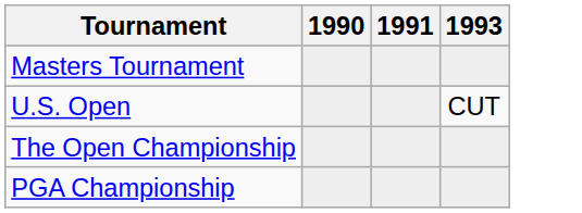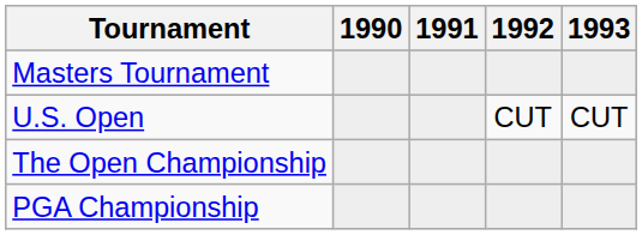 <table class="wikitable" style="font-size:95%;text-align:center;">
 <tr>
 <th>Tournament</th>
 <th>1990</th>
 <th>1991</th>
+<th>1992</th>
 <th>1993</th>
 </tr>
 <tr>
 <td align=left><a href='#'>Masters Tournament</a></td>
+<td style="background:#eeeeee;"></td>
 <td style="background:#eeeeee;"></td>
 <td style="background:#eeeeee;"></td>
 <td style="background:#eeeeee;"></td>
 </tr>
 <tr>
 <td align=left><a href='#'>U.S. Open</a></td>
 <td style="background:#eeeeee;"></td>
 <td style="background:#eeeeee;"></td>
 <td>CUT</td>
+<td>CUT</td>
 </tr>
 <tr>
 <td align=left><a href='#'>The Open Championship</a></td>
+<td style="background:#eeeeee;"></td>
 <td style="background:#eeeeee;"></td>
 <td style="background:#eeeeee;"></td>
 <td style="background:#eeeeee;"></td>
 </tr>
 <tr>
 <td align=left><a href='#'>PGA Championship</a></td>
 <td style="background:#eeeeee;"></td>
 <td style="background:#eeeeee;"></td>
 <td style="background:#eeeeee;"></td>
+<td style="background:#eeeeee;"></td>
 </tr>
 </table>
